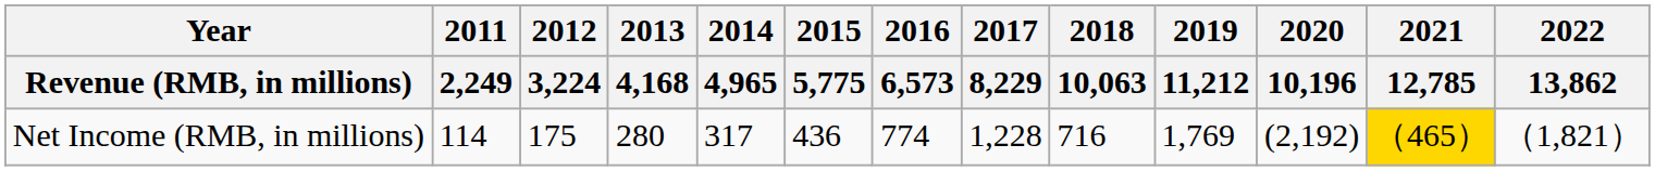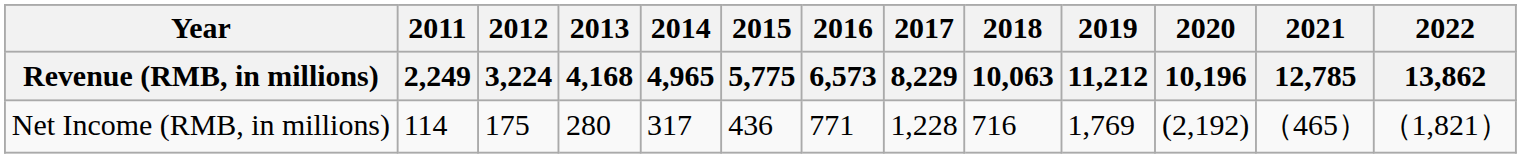 <table class="wikitable">
 <tr>
 <th>Year</th>
 <th>2011</th>
 <th>2012</th>
 <th>2013</th>
 <th>2014</th>
 <th>2015</th>
 <th>2016</th>
 <th>2017</th>
 <th>2018</th>
 <th>2019</th>
 <th>2020</th>
 <th>2021</th>
 <th>2022</th>
 </tr>
 <tr>
 <th>Revenue (RMB, in millions)</th>
 <th>2,249</th>
 <th>3,224</th>
 <th>4,168</th>
 <th>4,965</th>
 <th>5,775</th>
 <th>6,573</th>
 <th>8,229</th>
 <th>10,063</th>
 <th>11,212</th>
 <th>10,196</th>
 <th>12,785</th>
 <th>13,862</th>
 </tr>
 <tr>
 <td>Net Income (RMB, in millions)</td>
 <td>114</td>
 <td>175</td>
 <td>280</td>
 <td>317</td>
 <td>436</td>
-<td>774</td>
+<td>771</td>
 <td>1,228</td>
 <td>716</td>
 <td>1,769</td>
 <td>(2,192)</td>
-<td style="background: gold;">（465）</td>
+<td>（465）</td>
 <td>（1,821）</td>
 </tr>
 </table>
